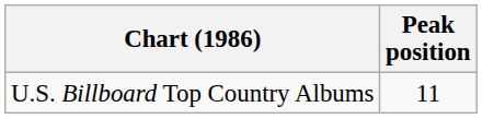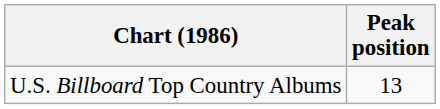 <table class="wikitable">
 <tr>
 <th>Chart (1986)</th>
 <th>Peak<br>position</th>
 </tr>
 <tr>
 <td>U.S. <em>Billboard</em> Top Country Albums</td>
-<td align="center">11</td>
+<td align="center">13</td>
 </tr>
 </table>
